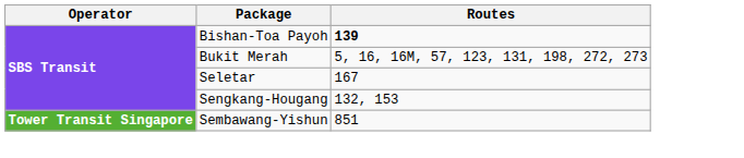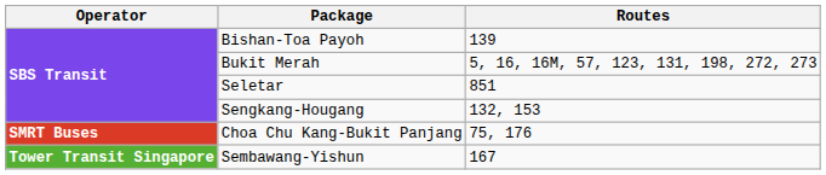 <table class="wikitable" style="font-size:85%; text-align: left">
 <tr>
 <th>Operator</th>
 <th>Package</th>
 <th>Routes</th>
 </tr>
 <tr>
 <td rowspan=4 style="background-color:#7A45EA; color: white"><strong>SBS Transit</strong></td>
 <td>Bishan-Toa Payoh</td>
-<td><strong>139</strong></td>
+<td>139</td>
 </tr>
 <tr>
 <td>Bukit Merah</td>
 <td>5, 16, 16M, 57, 123, 131, 198, 272, 273</td>
 </tr>
 <tr>
 <td>Seletar</td>
-<td>167</td>
+<td>851</td>
 </tr>
 <tr>
 <td>Sengkang-Hougang</td>
 <td>132, 153</td>
 </tr>
 <tr>
+<td style="background-color:#DB3B26; color: white"><strong>SMRT Buses</strong></td>
+<td>Choa Chu Kang-Bukit Panjang</td>
+<td>75, 176</td>
+</tr>
+<tr>
 <td style="background-color:#54AF32; color: white"><strong>Tower Transit Singapore</strong></td>
 <td>Sembawang-Yishun</td>
-<td>851</td>
+<td>167</td>
 </tr>
 </table>
